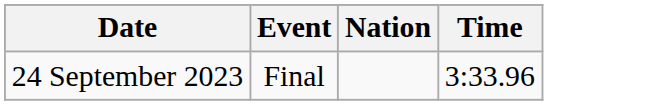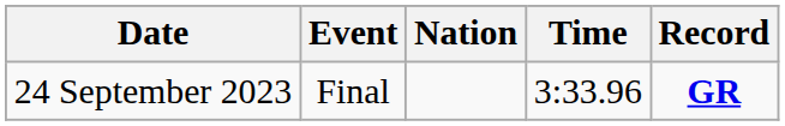 <table class=wikitable style=text-align:center>
 <tr>
 <th>Date</th>
 <th>Event</th>
 <th>Nation</th>
 <th>Time</th>
+<th>Record</th>
 </tr>
 <tr>
 <td>24 September 2023</td>
 <td>Final</td>
 <td align=left></td>
 <td>3:33.96</td>
+<td><strong><a href='#'>GR</a></strong></td>
 </tr>
 </table>
